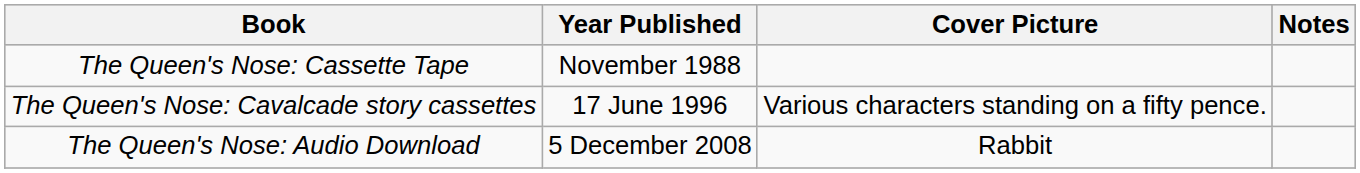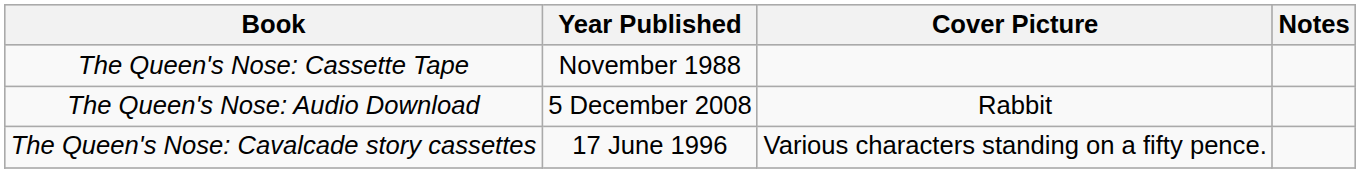 <table class="wikitable">
 <tr>
 <th>Book</th>
 <th>Year Published</th>
 <th>Cover Picture</th>
 <th>Notes</th>
 </tr>
 <tr>
 <td style="text-align: center;"><em>The Queen's Nose: Cassette Tape</em></td>
 <td style="text-align: center;">November 1988</td>
 <td> </td>
 <td> </td>
 </tr>
 <tr>
+<td style="text-align: center;"><em>The Queen's Nose: Audio Download</em></td>
+<td style="text-align: center;">5 December 2008</td>
+<td style="text-align: center;">Rabbit</td>
+<td> </td>
+</tr>
+<tr>
 <td style="text-align: center;"><em>The Queen's Nose: Cavalcade story cassettes</em></td>
 <td style="text-align: center;">17 June 1996</td>
 <td style="text-align: center;">Various characters standing on a fifty pence.</td>
 <td> </td>
 </tr>
-<tr>
-<td style="text-align: center;"><em>The Queen's Nose: Audio Download</em></td>
-<td style="text-align: center;">5 December 2008</td>
-<td style="text-align: center;">Rabbit</td>
-<td> </td>
-</tr>
 </table>
